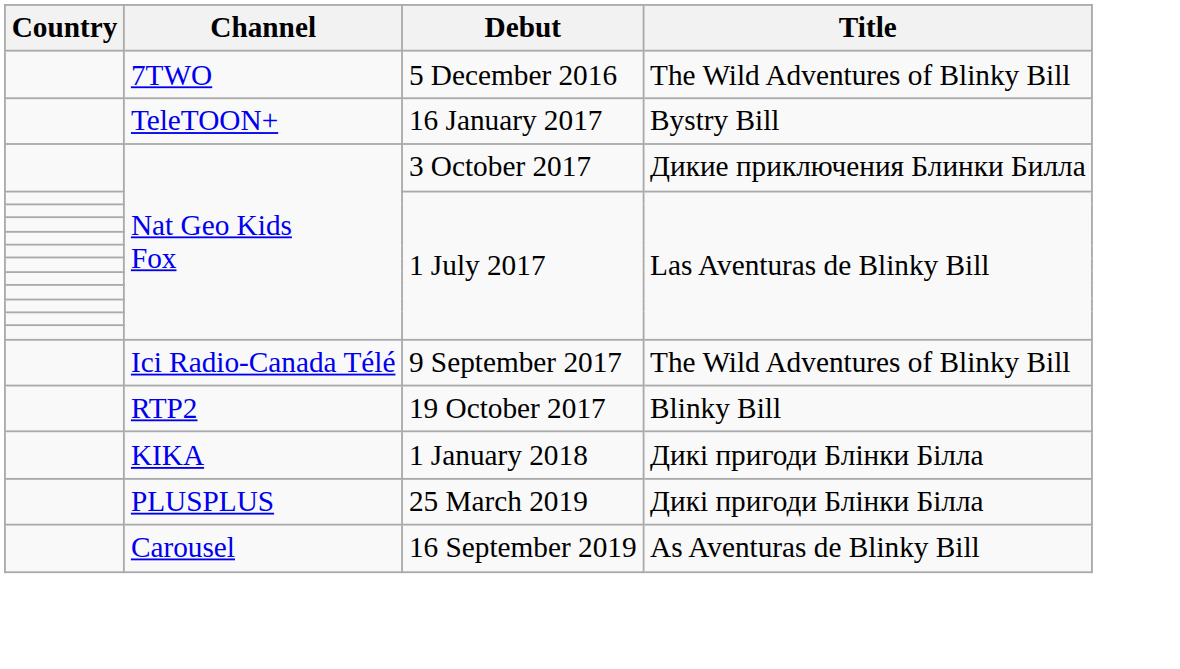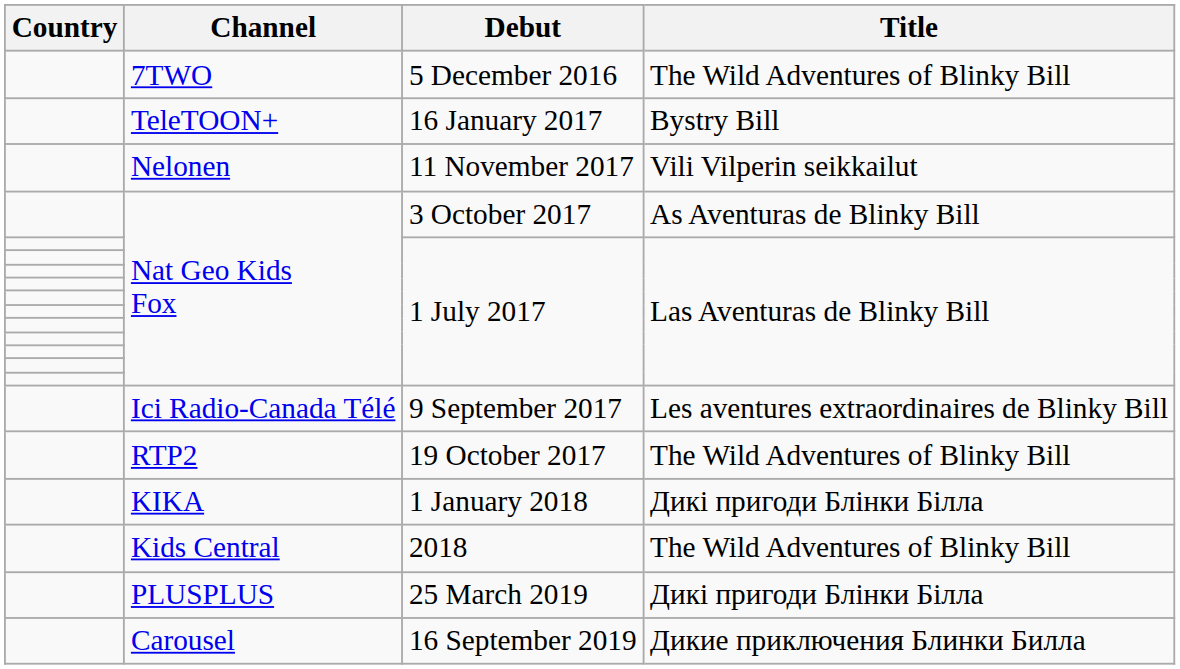 <table class="wikitable">
 <tr>
 <th>Country</th>
 <th>Channel</th>
 <th>Debut</th>
 <th>Title</th>
 </tr>
 <tr>
 <td></td>
 <td><a href='#'>7TWO</a></td>
 <td>5 December 2016</td>
 <td>The Wild Adventures of Blinky Bill</td>
 </tr>
 <tr>
 <td></td>
 <td><a href='#'>TeleTOON+</a></td>
 <td>16 January 2017</td>
 <td>Bystry Bill</td>
 </tr>
 <tr>
 <td></td>
+<td><a href='#'>Nelonen</a></td>
+<td>11 November 2017</td>
+<td>Vili Vilperin seikkailut</td>
+</tr>
+<tr>
+<td></td>
 <td rowspan="12"><a href='#'>Nat Geo Kids</a><br><a href='#'>Fox</a></td>
 <td>3 October 2017</td>
-<td>Дикие приключения Блинки Билла</td>
+<td>As Aventuras de Blinky Bill</td>
 </tr>
 <tr>
 <td></td>
 <td rowspan="11">1 July 2017</td>
 <td rowspan="11">Las Aventuras de Blinky Bill</td>
 </tr>
 <tr>
 <td></td>
 </tr>
 <tr>
 <td></td>
 </tr>
 <tr>
 <td></td>
 </tr>
 <tr>
 <td></td>
 </tr>
 <tr>
 <td></td>
 </tr>
 <tr>
 <td></td>
 </tr>
 <tr>
 <td></td>
 </tr>
 <tr>
 <td></td>
 </tr>
 <tr>
 <td></td>
 </tr>
 <tr>
 <td></td>
 </tr>
 <tr>
 <td></td>
 <td><a href='#'>Ici Radio-Canada Télé</a></td>
 <td>9 September 2017</td>
-<td>The Wild Adventures of Blinky Bill</td>
+<td>Les aventures extraordinaires de Blinky Bill</td>
 </tr>
 <tr>
 <td></td>
 <td><a href='#'>RTP2</a></td>
 <td>19 October 2017</td>
-<td>Blinky Bill</td>
+<td>The Wild Adventures of Blinky Bill</td>
 </tr>
 <tr>
 <td></td>
 <td><a href='#'>KIKA</a></td>
 <td>1 January 2018</td>
 <td>Дикі пригоди Блінки Білла</td>
+</tr>
+<tr>
+<td></td>
+<td><a href='#'>Kids Central</a></td>
+<td>2018</td>
+<td>The Wild Adventures of Blinky Bill</td>
 </tr>
 <tr>
 <td></td>
 <td><a href='#'>PLUSPLUS</a></td>
 <td>25 March 2019</td>
 <td>Дикі пригоди Блінки Білла</td>
 </tr>
 <tr>
 <td></td>
 <td><a href='#'>Carousel</a></td>
 <td>16 September 2019</td>
-<td>As Aventuras de Blinky Bill</td>
+<td>Дикие приключения Блинки Билла</td>
 </tr>
 </table>
